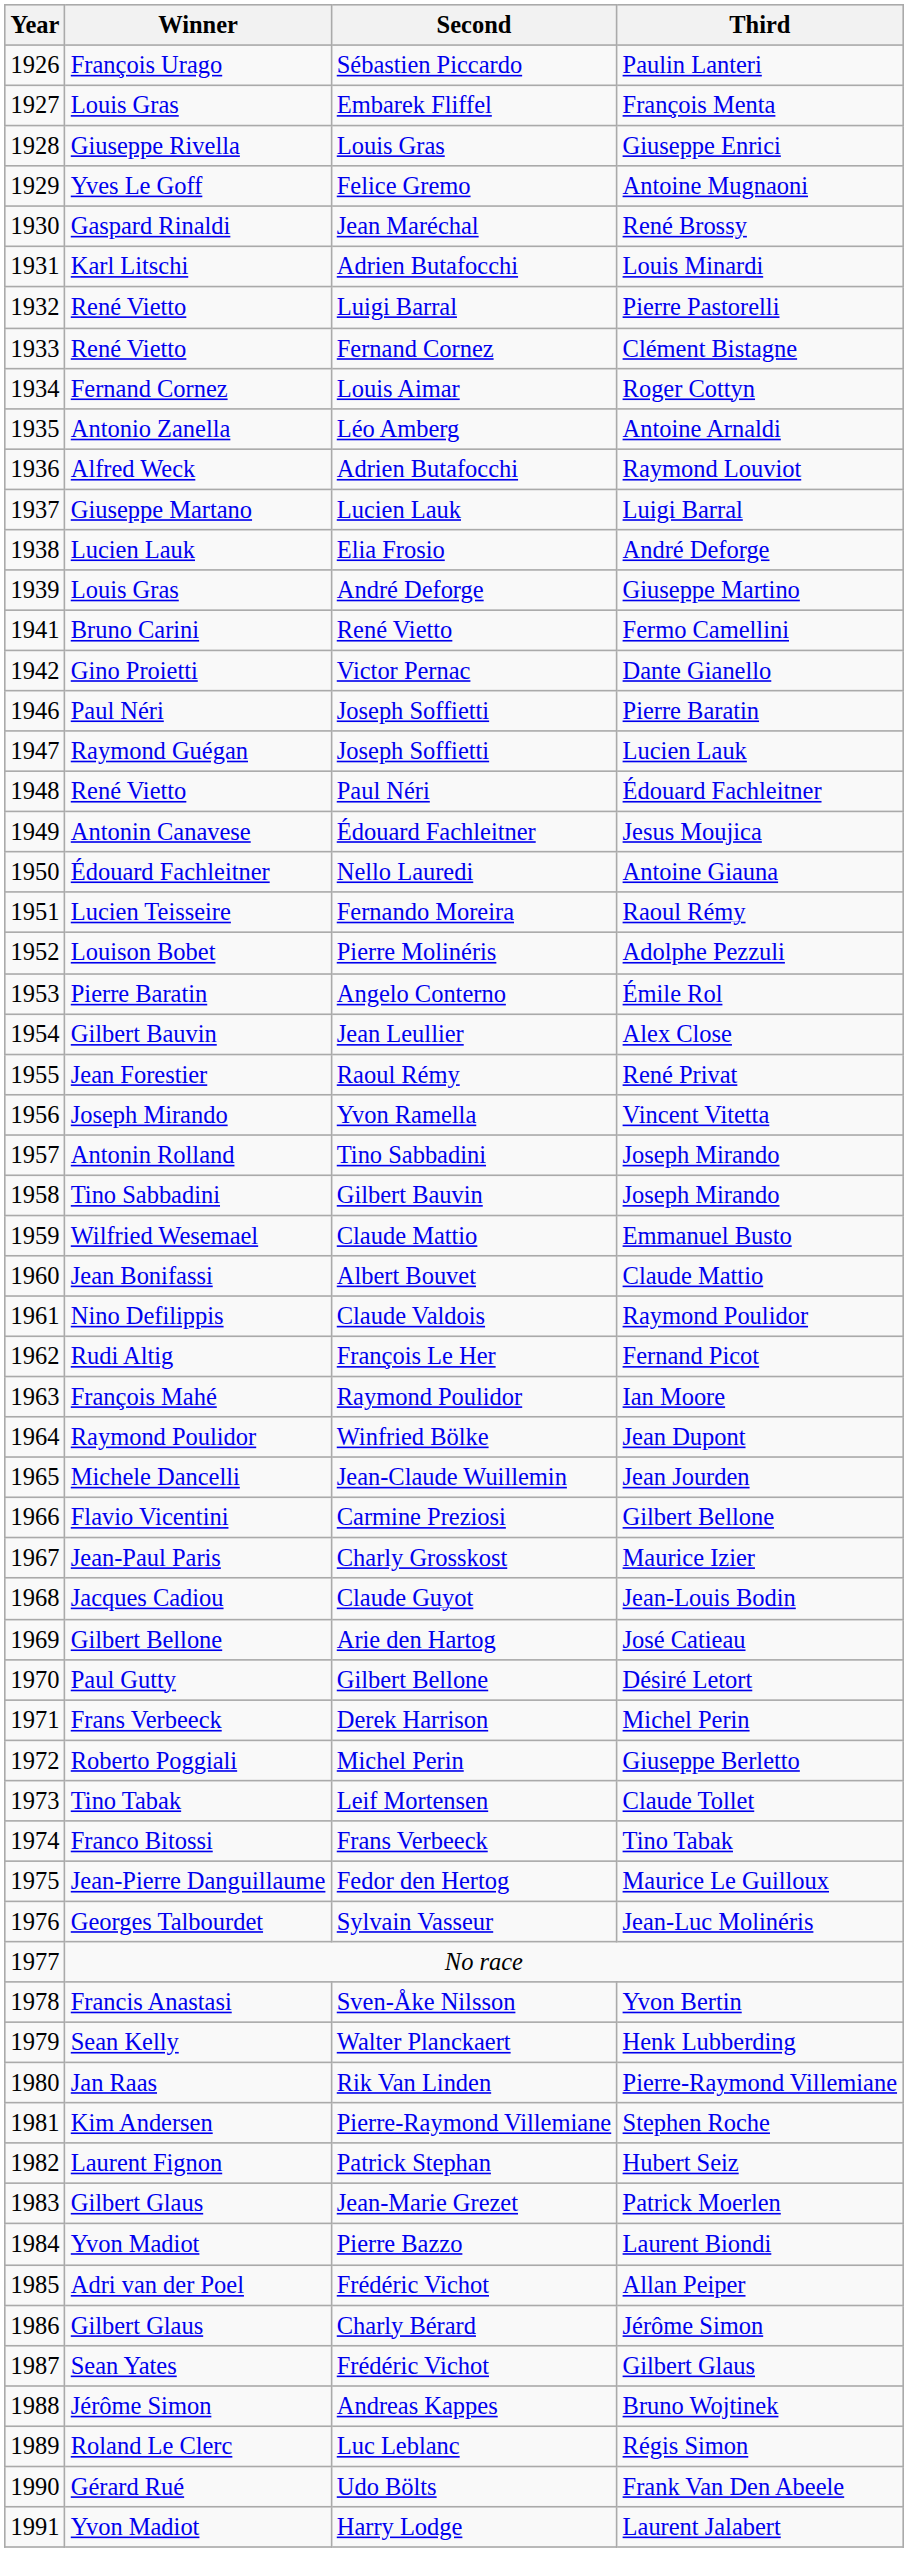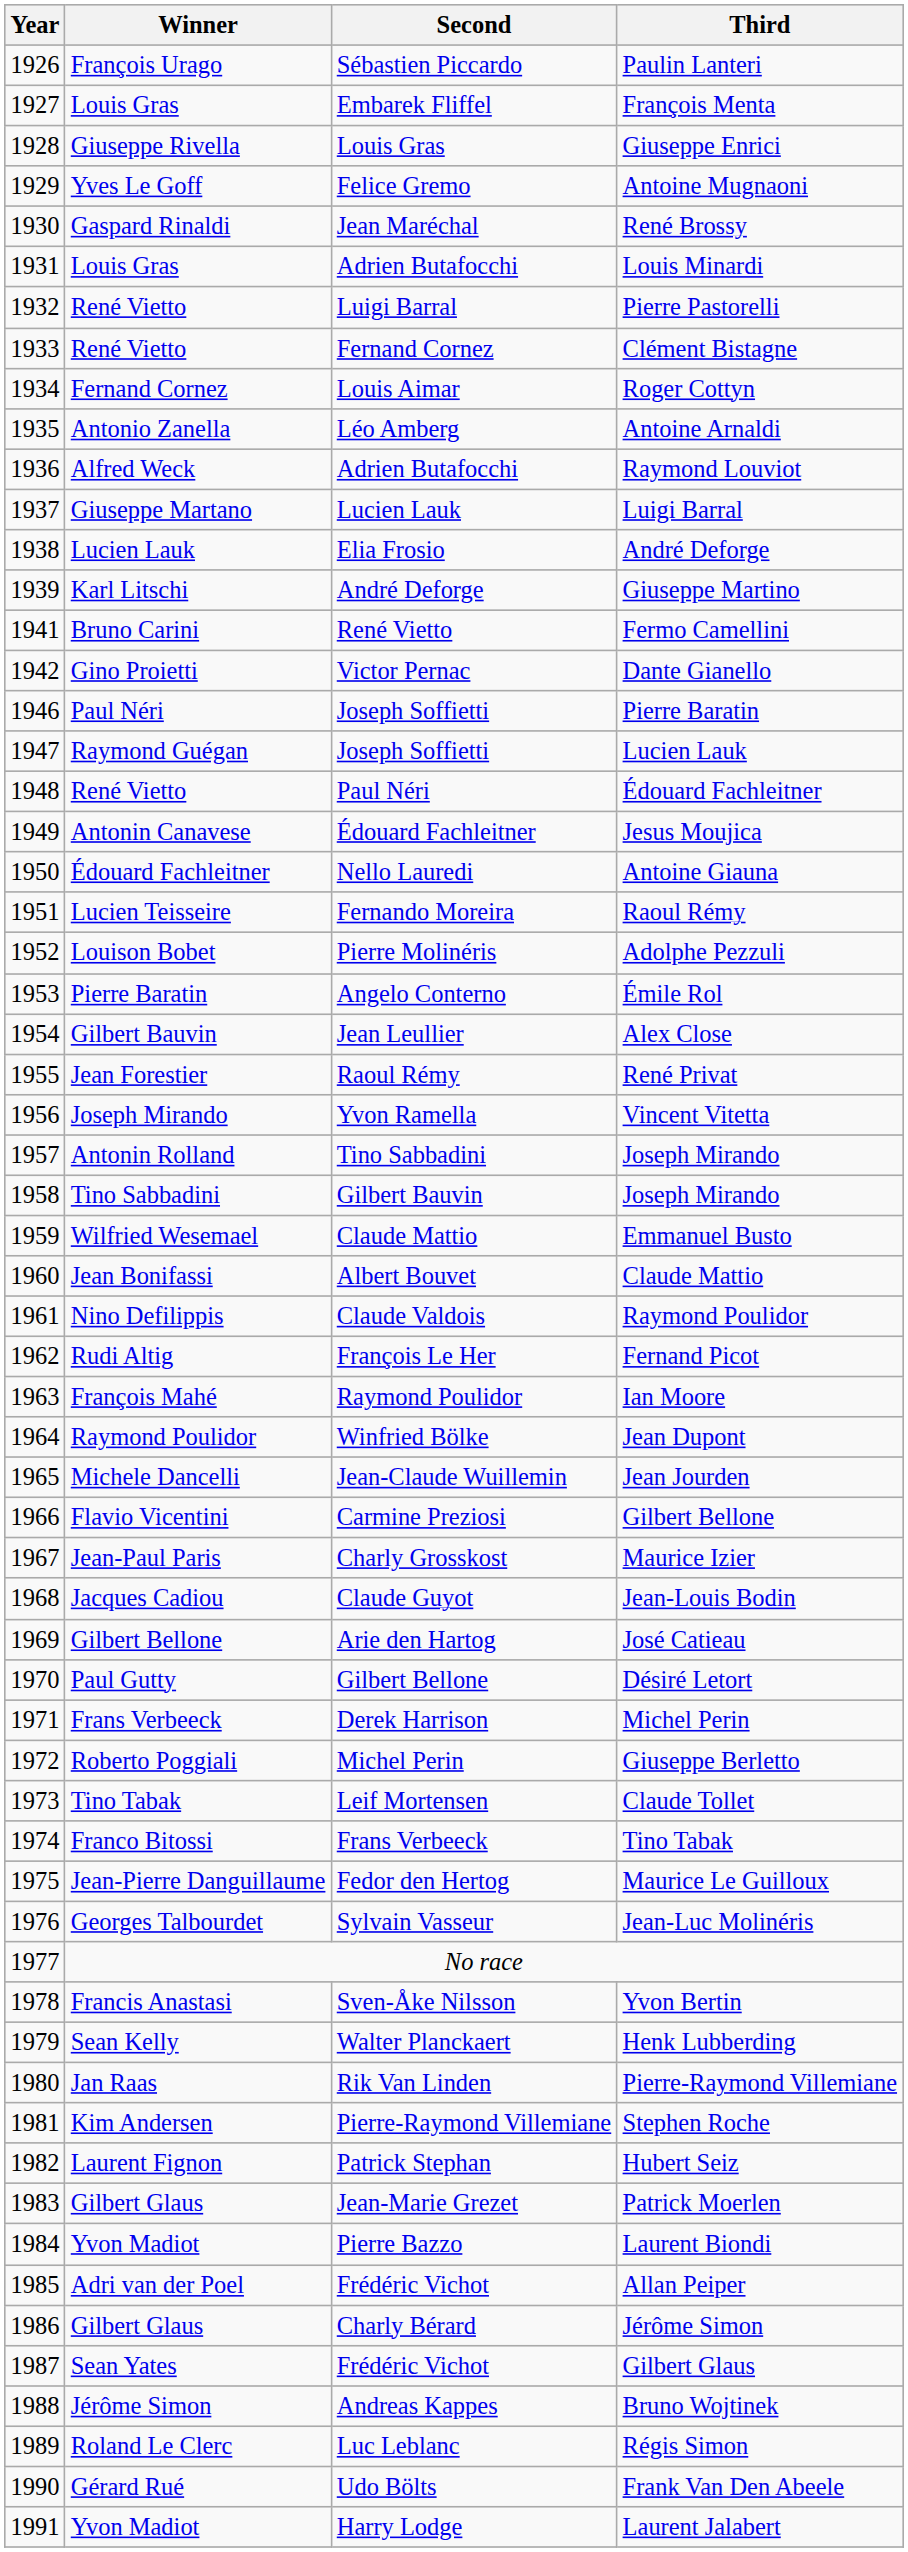 <table class="wikitable sortable" style="font-size:95%">
 <tr>
 <th>Year</th>
 <th>Winner</th>
 <th>Second</th>
 <th>Third</th>
 </tr>
 <tr>
 <td>1926</td>
 <td> <a href='#'>François Urago</a></td>
 <td> <a href='#'>Sébastien Piccardo</a></td>
 <td> <a href='#'>Paulin Lanteri</a></td>
 </tr>
 <tr>
 <td>1927</td>
 <td> <a href='#'>Louis Gras</a></td>
 <td> <a href='#'>Embarek Fliffel</a></td>
 <td> <a href='#'>François Menta</a></td>
 </tr>
 <tr>
 <td>1928</td>
 <td> <a href='#'>Giuseppe Rivella</a></td>
 <td> <a href='#'>Louis Gras</a></td>
 <td> <a href='#'>Giuseppe Enrici</a></td>
 </tr>
 <tr>
 <td>1929</td>
 <td> <a href='#'>Yves Le Goff</a></td>
 <td> <a href='#'>Felice Gremo</a></td>
 <td> <a href='#'>Antoine Mugnaoni</a></td>
 </tr>
 <tr>
 <td>1930</td>
 <td> <a href='#'>Gaspard Rinaldi</a></td>
 <td> <a href='#'>Jean Maréchal</a></td>
 <td> <a href='#'>René Brossy</a></td>
 </tr>
 <tr>
 <td>1931</td>
-<td> <a href='#'>Karl Litschi</a></td>
+<td> <a href='#'>Louis Gras</a></td>
 <td> <a href='#'>Adrien Butafocchi</a></td>
 <td> <a href='#'>Louis Minardi</a></td>
 </tr>
 <tr>
 <td>1932</td>
 <td> <a href='#'>René Vietto</a></td>
 <td> <a href='#'>Luigi Barral</a></td>
 <td> <a href='#'>Pierre Pastorelli</a></td>
 </tr>
 <tr>
 <td>1933</td>
 <td> <a href='#'>René Vietto</a></td>
 <td> <a href='#'>Fernand Cornez</a></td>
 <td> <a href='#'>Clément Bistagne</a></td>
 </tr>
 <tr>
 <td>1934</td>
 <td> <a href='#'>Fernand Cornez</a></td>
 <td> <a href='#'>Louis Aimar</a></td>
 <td> <a href='#'>Roger Cottyn</a></td>
 </tr>
 <tr>
 <td>1935</td>
 <td> <a href='#'>Antonio Zanella</a></td>
 <td> <a href='#'>Léo Amberg</a></td>
 <td> <a href='#'>Antoine Arnaldi</a></td>
 </tr>
 <tr>
 <td>1936</td>
 <td> <a href='#'>Alfred Weck</a></td>
 <td> <a href='#'>Adrien Butafocchi</a></td>
 <td> <a href='#'>Raymond Louviot</a></td>
 </tr>
 <tr>
 <td>1937</td>
 <td> <a href='#'>Giuseppe Martano</a></td>
 <td> <a href='#'>Lucien Lauk</a></td>
 <td> <a href='#'>Luigi Barral</a></td>
 </tr>
 <tr>
 <td>1938</td>
 <td> <a href='#'>Lucien Lauk</a></td>
 <td> <a href='#'>Elia Frosio</a></td>
 <td> <a href='#'>André Deforge</a></td>
 </tr>
 <tr>
 <td>1939</td>
-<td> <a href='#'>Louis Gras</a></td>
+<td> <a href='#'>Karl Litschi</a></td>
 <td> <a href='#'>André Deforge</a></td>
 <td> <a href='#'>Giuseppe Martino</a></td>
 </tr>
 <tr>
 <td>1941</td>
 <td> <a href='#'>Bruno Carini</a></td>
 <td> <a href='#'>René Vietto</a></td>
 <td> <a href='#'>Fermo Camellini</a></td>
 </tr>
 <tr>
 <td>1942</td>
 <td> <a href='#'>Gino Proietti</a></td>
 <td> <a href='#'>Victor Pernac</a></td>
 <td> <a href='#'>Dante Gianello</a></td>
 </tr>
 <tr>
 <td>1946</td>
 <td> <a href='#'>Paul Néri</a></td>
 <td> <a href='#'>Joseph Soffietti</a></td>
 <td> <a href='#'>Pierre Baratin</a></td>
 </tr>
 <tr>
 <td>1947</td>
 <td> <a href='#'>Raymond Guégan</a></td>
 <td> <a href='#'>Joseph Soffietti</a></td>
 <td> <a href='#'>Lucien Lauk</a></td>
 </tr>
 <tr>
 <td>1948</td>
 <td> <a href='#'>René Vietto</a></td>
 <td> <a href='#'>Paul Néri</a></td>
 <td> <a href='#'>Édouard Fachleitner</a></td>
 </tr>
 <tr>
 <td>1949</td>
 <td> <a href='#'>Antonin Canavese</a></td>
 <td> <a href='#'>Édouard Fachleitner</a></td>
 <td> <a href='#'>Jesus Moujica</a></td>
 </tr>
 <tr>
 <td>1950</td>
 <td> <a href='#'>Édouard Fachleitner</a></td>
 <td> <a href='#'>Nello Lauredi</a></td>
 <td> <a href='#'>Antoine Giauna</a></td>
 </tr>
 <tr>
 <td>1951</td>
 <td> <a href='#'>Lucien Teisseire</a></td>
 <td> <a href='#'>Fernando Moreira</a></td>
 <td> <a href='#'>Raoul Rémy</a></td>
 </tr>
 <tr>
 <td>1952</td>
 <td> <a href='#'>Louison Bobet</a></td>
 <td> <a href='#'>Pierre Molinéris</a></td>
 <td> <a href='#'>Adolphe Pezzuli</a></td>
 </tr>
 <tr>
 <td>1953</td>
 <td> <a href='#'>Pierre Baratin</a></td>
 <td> <a href='#'>Angelo Conterno</a></td>
 <td> <a href='#'>Émile Rol</a></td>
 </tr>
 <tr>
 <td>1954</td>
 <td> <a href='#'>Gilbert Bauvin</a></td>
 <td> <a href='#'>Jean Leullier</a></td>
 <td> <a href='#'>Alex Close</a></td>
 </tr>
 <tr>
 <td>1955</td>
 <td> <a href='#'>Jean Forestier</a></td>
 <td> <a href='#'>Raoul Rémy</a></td>
 <td> <a href='#'>René Privat</a></td>
 </tr>
 <tr>
 <td>1956</td>
 <td> <a href='#'>Joseph Mirando</a></td>
 <td> <a href='#'>Yvon Ramella</a></td>
 <td> <a href='#'>Vincent Vitetta</a></td>
 </tr>
 <tr>
 <td>1957</td>
 <td> <a href='#'>Antonin Rolland</a></td>
 <td> <a href='#'>Tino Sabbadini</a></td>
 <td> <a href='#'>Joseph Mirando</a></td>
 </tr>
 <tr>
 <td>1958</td>
 <td> <a href='#'>Tino Sabbadini</a></td>
 <td> <a href='#'>Gilbert Bauvin</a></td>
 <td> <a href='#'>Joseph Mirando</a></td>
 </tr>
 <tr>
 <td>1959</td>
 <td> <a href='#'>Wilfried Wesemael</a></td>
 <td> <a href='#'>Claude Mattio</a></td>
 <td> <a href='#'>Emmanuel Busto</a></td>
 </tr>
 <tr>
 <td>1960</td>
 <td> <a href='#'>Jean Bonifassi</a></td>
 <td> <a href='#'>Albert Bouvet</a></td>
 <td> <a href='#'>Claude Mattio</a></td>
 </tr>
 <tr>
 <td>1961</td>
 <td> <a href='#'>Nino Defilippis</a></td>
 <td> <a href='#'>Claude Valdois</a></td>
 <td> <a href='#'>Raymond Poulidor</a></td>
 </tr>
 <tr>
 <td>1962</td>
 <td> <a href='#'>Rudi Altig</a></td>
 <td> <a href='#'>François Le Her</a></td>
 <td> <a href='#'>Fernand Picot</a></td>
 </tr>
 <tr>
 <td>1963</td>
 <td> <a href='#'>François Mahé</a></td>
 <td> <a href='#'>Raymond Poulidor</a></td>
 <td> <a href='#'>Ian Moore</a></td>
 </tr>
 <tr>
 <td>1964</td>
 <td> <a href='#'>Raymond Poulidor</a></td>
 <td> <a href='#'>Winfried Bölke</a></td>
 <td> <a href='#'>Jean Dupont</a></td>
 </tr>
 <tr>
 <td>1965</td>
 <td> <a href='#'>Michele Dancelli</a></td>
 <td> <a href='#'>Jean-Claude Wuillemin</a></td>
 <td> <a href='#'>Jean Jourden</a></td>
 </tr>
 <tr>
 <td>1966</td>
 <td> <a href='#'>Flavio Vicentini</a></td>
 <td> <a href='#'>Carmine Preziosi</a></td>
 <td> <a href='#'>Gilbert Bellone</a></td>
 </tr>
 <tr>
 <td>1967</td>
 <td> <a href='#'>Jean-Paul Paris</a></td>
 <td> <a href='#'>Charly Grosskost</a></td>
 <td> <a href='#'>Maurice Izier</a></td>
 </tr>
 <tr>
 <td>1968</td>
 <td> <a href='#'>Jacques Cadiou</a></td>
 <td> <a href='#'>Claude Guyot</a></td>
 <td> <a href='#'>Jean-Louis Bodin</a></td>
 </tr>
 <tr>
 <td>1969</td>
 <td> <a href='#'>Gilbert Bellone</a></td>
 <td> <a href='#'>Arie den Hartog</a></td>
 <td> <a href='#'>José Catieau</a></td>
 </tr>
 <tr>
 <td>1970</td>
 <td> <a href='#'>Paul Gutty</a></td>
 <td> <a href='#'>Gilbert Bellone</a></td>
 <td> <a href='#'>Désiré Letort</a></td>
 </tr>
 <tr>
 <td>1971</td>
 <td> <a href='#'>Frans Verbeeck</a></td>
 <td> <a href='#'>Derek Harrison</a></td>
 <td> <a href='#'>Michel Perin</a></td>
 </tr>
 <tr>
 <td>1972</td>
 <td> <a href='#'>Roberto Poggiali</a></td>
 <td> <a href='#'>Michel Perin</a></td>
 <td> <a href='#'>Giuseppe Berletto</a></td>
 </tr>
 <tr>
 <td>1973</td>
 <td> <a href='#'>Tino Tabak</a></td>
 <td> <a href='#'>Leif Mortensen</a></td>
 <td> <a href='#'>Claude Tollet</a></td>
 </tr>
 <tr>
 <td>1974</td>
 <td> <a href='#'>Franco Bitossi</a></td>
 <td> <a href='#'>Frans Verbeeck</a></td>
 <td> <a href='#'>Tino Tabak</a></td>
 </tr>
 <tr>
 <td>1975</td>
 <td> <a href='#'>Jean-Pierre Danguillaume</a></td>
 <td> <a href='#'>Fedor den Hertog</a></td>
 <td> <a href='#'>Maurice Le Guilloux</a></td>
 </tr>
 <tr>
 <td>1976</td>
 <td> <a href='#'>Georges Talbourdet</a></td>
 <td> <a href='#'>Sylvain Vasseur</a></td>
 <td> <a href='#'>Jean-Luc Molinéris</a></td>
 </tr>
 <tr>
 <td>1977</td>
 <td colspan="3" align=center><em>No race</em></td>
 </tr>
 <tr>
 <td>1978</td>
 <td> <a href='#'>Francis Anastasi</a></td>
 <td> <a href='#'>Sven-Åke Nilsson</a></td>
 <td> <a href='#'>Yvon Bertin</a></td>
 </tr>
 <tr>
 <td>1979</td>
 <td> <a href='#'>Sean Kelly</a></td>
 <td> <a href='#'>Walter Planckaert</a></td>
 <td> <a href='#'>Henk Lubberding</a></td>
 </tr>
 <tr>
 <td>1980</td>
 <td> <a href='#'>Jan Raas</a></td>
 <td> <a href='#'>Rik Van Linden</a></td>
 <td> <a href='#'>Pierre-Raymond Villemiane</a></td>
 </tr>
 <tr>
 <td>1981</td>
 <td> <a href='#'>Kim Andersen</a></td>
 <td> <a href='#'>Pierre-Raymond Villemiane</a></td>
 <td> <a href='#'>Stephen Roche</a></td>
 </tr>
 <tr>
 <td>1982</td>
 <td> <a href='#'>Laurent Fignon</a></td>
 <td> <a href='#'>Patrick Stephan</a></td>
 <td> <a href='#'>Hubert Seiz</a></td>
 </tr>
 <tr>
 <td>1983</td>
 <td> <a href='#'>Gilbert Glaus</a></td>
 <td> <a href='#'>Jean-Marie Grezet</a></td>
 <td> <a href='#'>Patrick Moerlen</a></td>
 </tr>
 <tr>
 <td>1984</td>
 <td> <a href='#'>Yvon Madiot</a></td>
 <td> <a href='#'>Pierre Bazzo</a></td>
 <td> <a href='#'>Laurent Biondi</a></td>
 </tr>
 <tr>
 <td>1985</td>
 <td> <a href='#'>Adri van der Poel</a></td>
 <td> <a href='#'>Frédéric Vichot</a></td>
 <td> <a href='#'>Allan Peiper</a></td>
 </tr>
 <tr>
 <td>1986</td>
 <td> <a href='#'>Gilbert Glaus</a></td>
 <td> <a href='#'>Charly Bérard</a></td>
 <td> <a href='#'>Jérôme Simon</a></td>
 </tr>
 <tr>
 <td>1987</td>
 <td> <a href='#'>Sean Yates</a></td>
 <td> <a href='#'>Frédéric Vichot</a></td>
 <td> <a href='#'>Gilbert Glaus</a></td>
 </tr>
 <tr>
 <td>1988</td>
 <td> <a href='#'>Jérôme Simon</a></td>
 <td> <a href='#'>Andreas Kappes</a></td>
 <td> <a href='#'>Bruno Wojtinek</a></td>
 </tr>
 <tr>
 <td>1989</td>
 <td> <a href='#'>Roland Le Clerc</a></td>
 <td> <a href='#'>Luc Leblanc</a></td>
 <td> <a href='#'>Régis Simon</a></td>
 </tr>
 <tr>
 <td>1990</td>
 <td> <a href='#'>Gérard Rué</a></td>
 <td> <a href='#'>Udo Bölts</a></td>
 <td> <a href='#'>Frank Van Den Abeele</a></td>
 </tr>
 <tr>
 <td>1991</td>
 <td> <a href='#'>Yvon Madiot</a></td>
 <td> <a href='#'>Harry Lodge</a></td>
 <td> <a href='#'>Laurent Jalabert</a></td>
 </tr>
 </table>
